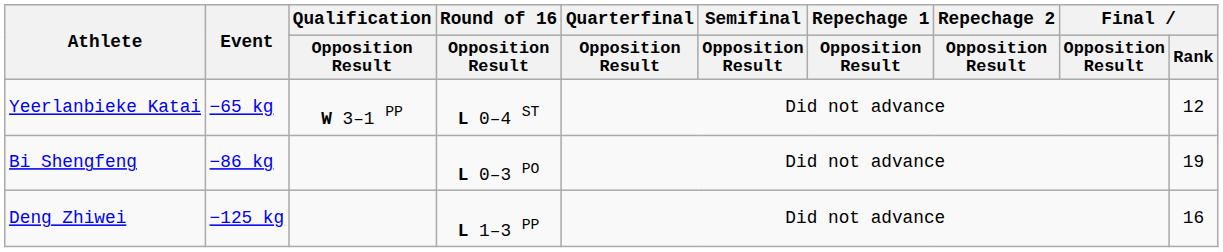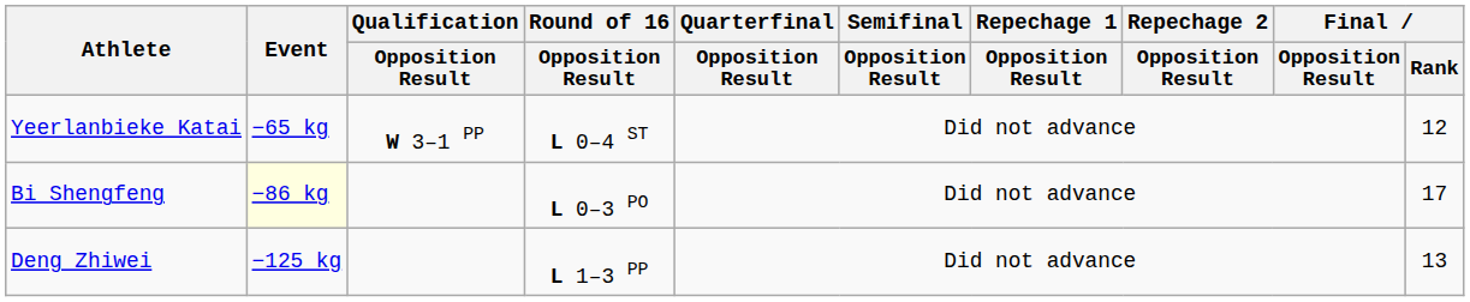 <table class="wikitable" style="font-size:90%">
 <tr>
 <th rowspan=2>Athlete</th>
 <th rowspan=2>Event</th>
 <th>Qualification</th>
 <th>Round of 16</th>
 <th>Quarterfinal</th>
 <th>Semifinal</th>
 <th>Repechage 1</th>
 <th>Repechage 2</th>
 <th colspan=2>Final / </th>
 </tr>
 <tr style="font-size: 95%">
 <th>Opposition<br>Result</th>
 <th>Opposition<br>Result</th>
 <th>Opposition<br>Result</th>
 <th>Opposition<br>Result</th>
 <th>Opposition<br>Result</th>
 <th>Opposition<br>Result</th>
 <th>Opposition<br>Result</th>
 <th>Rank</th>
 </tr>
 <tr align=center>
 <td align=left><a href='#'>Yeerlanbieke Katai</a></td>
 <td align=left><a href='#'>−65 kg</a></td>
 <td><br><strong>W</strong> 3–1 <sup>PP</sup></td>
 <td><br><strong>L</strong> 0–4 <sup>ST</sup></td>
 <td colspan=5>Did not advance</td>
 <td>12</td>
 </tr>
 <tr align=center>
 <td align=left><a href='#'>Bi Shengfeng</a></td>
-<td align=left><a href='#'>−86 kg</a></td>
+<td align=left style="background: lightyellow;"><a href='#'>−86 kg</a></td>
 <td></td>
 <td><br><strong>L</strong> 0–3 <sup>PO</sup></td>
 <td colspan=5>Did not advance</td>
-<td>19</td>
+<td>17</td>
 </tr>
 <tr align=center>
 <td align=left><a href='#'>Deng Zhiwei</a></td>
 <td align=left><a href='#'>−125 kg</a></td>
 <td></td>
 <td><br><strong>L</strong> 1–3 <sup>PP</sup></td>
 <td colspan=5>Did not advance</td>
-<td>16</td>
+<td>13</td>
 </tr>
 </table>
